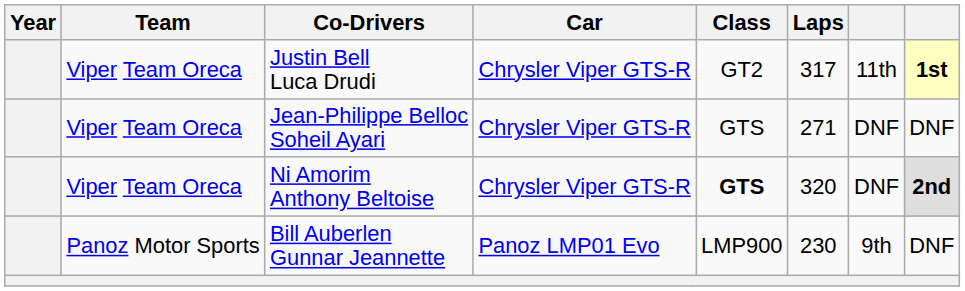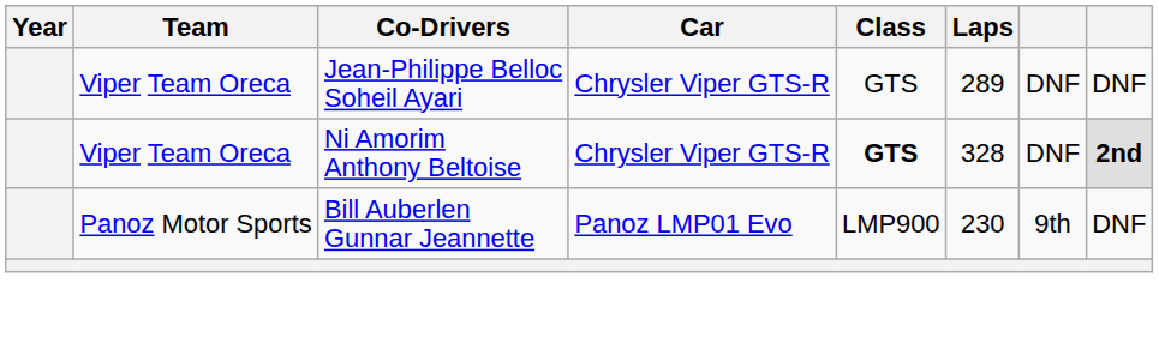 <table class="wikitable" style="text-align:center; font-size:90%">
 <tr>
 <th>Year</th>
 <th>Team</th>
 <th>Co-Drivers</th>
 <th>Car</th>
 <th>Class</th>
 <th>Laps</th>
 <th></th>
 <th></th>
 </tr>
 <tr>
 <th></th>
 <td align="left"> <a href='#'>Viper</a> <a href='#'>Team Oreca</a></td>
-<td align="left"> <a href='#'>Justin Bell</a><br> Luca Drudi</td>
-<td align="left"><a href='#'>Chrysler Viper GTS-R</a></td>
-<td>GT2</td>
-<td>317</td>
-<td>11th</td>
-<td style="background:#FFFFBF;"><strong>1st</strong></td>
-</tr>
-<tr>
-<th></th>
-<td align="left"> <a href='#'>Viper</a> <a href='#'>Team Oreca</a></td>
 <td align="left"> <a href='#'>Jean-Philippe Belloc</a><br> <a href='#'>Soheil Ayari</a></td>
 <td align="left"><a href='#'>Chrysler Viper GTS-R</a></td>
 <td>GTS</td>
-<td>271</td>
+<td>289</td>
 <td>DNF</td>
 <td>DNF</td>
 </tr>
 <tr>
 <th></th>
 <td align="left"> <a href='#'>Viper</a> <a href='#'>Team Oreca</a></td>
 <td align="left"> <a href='#'>Ni Amorim</a><br> <a href='#'>Anthony Beltoise</a></td>
 <td align="left"><a href='#'>Chrysler Viper GTS-R</a></td>
 <td><strong>GTS</strong></td>
-<td>320</td>
+<td>328</td>
 <td>DNF</td>
 <td style="background:#DFDFDF;"><strong>2nd</strong></td>
 </tr>
 <tr>
 <th></th>
 <td align="left"> <a href='#'>Panoz</a> Motor Sports</td>
 <td align="left"> <a href='#'>Bill Auberlen</a><br> <a href='#'>Gunnar Jeannette</a></td>
 <td align="left"><a href='#'>Panoz LMP01 Evo</a></td>
 <td>LMP900</td>
 <td>230</td>
 <td>9th</td>
 <td>DNF</td>
 </tr>
 <tr>
 <th colspan="8"></th>
 </tr>
 </table>
